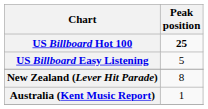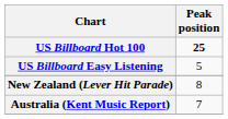 <table class="wikitable sortable">
 <tr>
 <th scope="col">Chart</th>
 <th scope="col">Peak<br>position</th>
 </tr>
 <tr>
 <th scope="row"><a href='#'>US <em>Billboard</em> Hot 100</a></th>
 <td style="text-align:center;"><strong>25</strong></td>
 </tr>
 <tr>
 <th scope="row"><a href='#'>US <em>Billboard</em> Easy Listening</a></th>
 <td style="text-align:center;">5</td>
 </tr>
 <tr>
 </tr>
 <tr>
 <th scope="row">New Zealand (<em>Lever Hit Parade</em>)</th>
 <td style="text-align:center;">8</td>
 </tr>
 <tr>
 <th scope="row">Australia (<a href='#'>Kent Music Report</a>)</th>
-<td style="text-align:center;">1</td>
+<td style="text-align:center;">7</td>
 </tr>
 <tr>
 </tr>
 <tr>
 </tr>
 <tr>
 </tr>
 </table>
